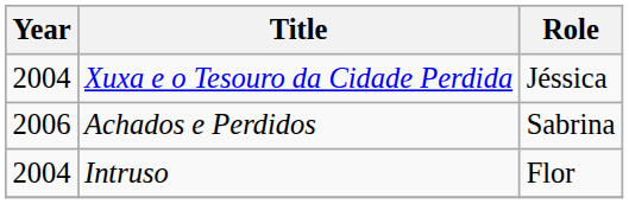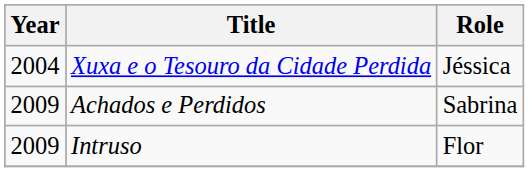 <table class="wikitable" style="font-size: 90%;">
 <tr>
 <th>Year</th>
 <th>Title</th>
 <th>Role</th>
 </tr>
 <tr>
 <td>2004</td>
 <td><em><a href='#'>Xuxa e o Tesouro da Cidade Perdida</a></em></td>
 <td>Jéssica</td>
 </tr>
 <tr>
-<td>2006</td>
+<td>2009</td>
 <td><em>Achados e Perdidos</em></td>
 <td>Sabrina</td>
 </tr>
 <tr>
-<td>2004</td>
+<td>2009</td>
 <td><em>Intruso</em></td>
 <td>Flor</td>
 </tr>
 <tr>
 </tr>
 </table>
